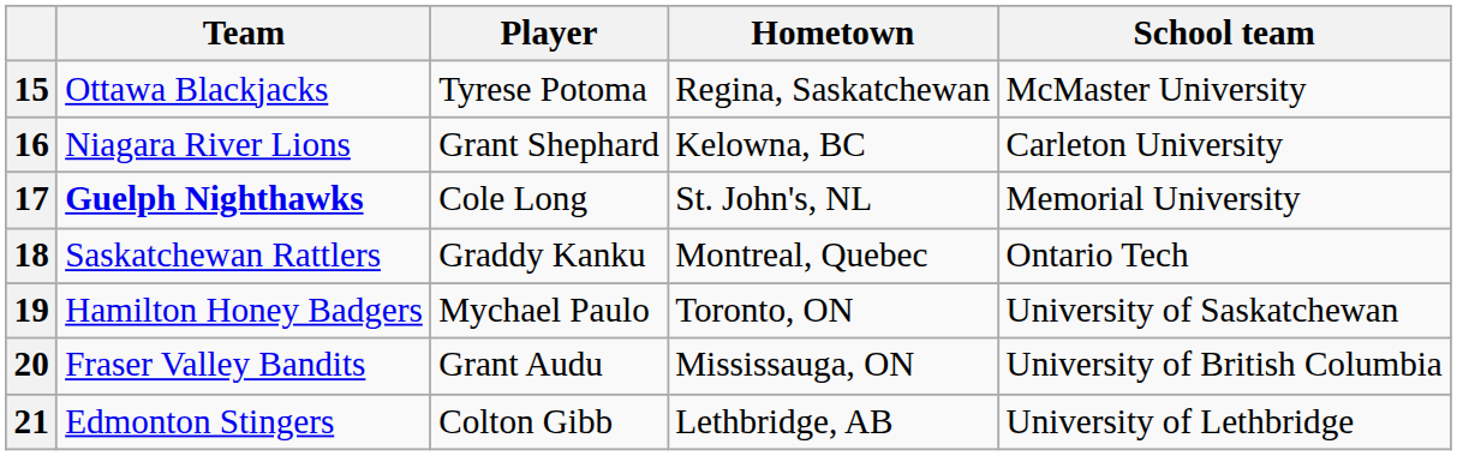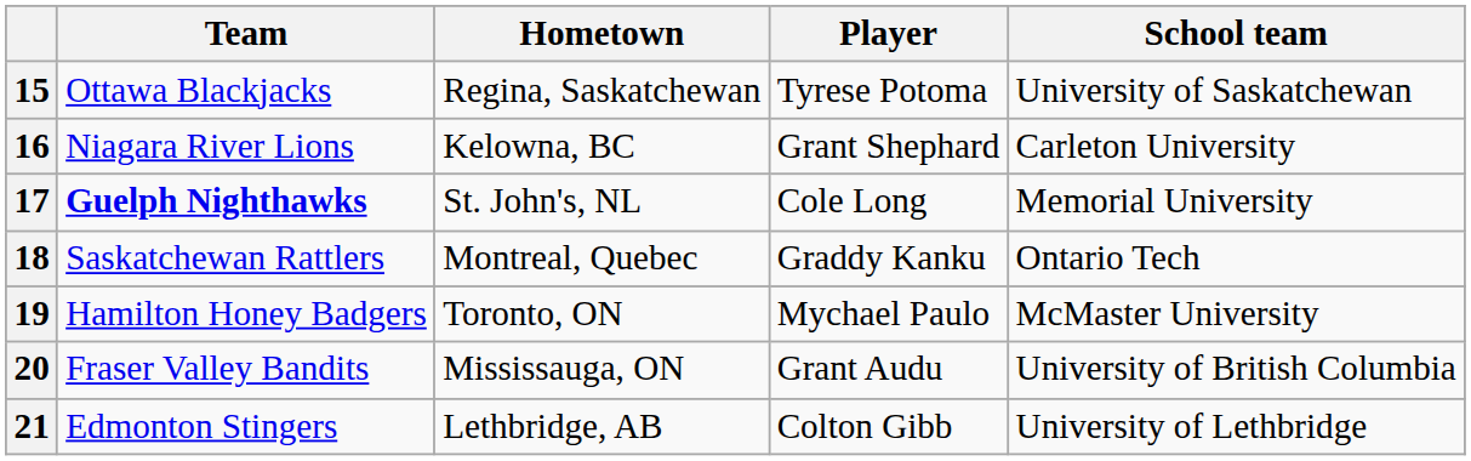 <table class="wikitable">
 <tr>
 <th></th>
 <th>Team</th>
+<th>Hometown</th>
 <th>Player</th>
-<th>Hometown</th>
 <th>School team</th>
 </tr>
 <tr>
 <th>15</th>
 <td><a href='#'>Ottawa Blackjacks</a></td>
+<td>Regina, Saskatchewan</td>
 <td>Tyrese Potoma</td>
-<td>Regina, Saskatchewan</td>
-<td>McMaster University</td>
+<td>University of Saskatchewan</td>
 </tr>
 <tr>
 <th>16</th>
 <td><a href='#'>Niagara River Lions</a></td>
+<td>Kelowna, BC</td>
 <td>Grant Shephard</td>
-<td>Kelowna, BC</td>
 <td>Carleton University</td>
 </tr>
 <tr>
 <th>17</th>
 <td><strong><a href='#'>Guelph Nighthawks</a></strong></td>
+<td>St. John's, NL</td>
 <td>Cole Long</td>
-<td>St. John's, NL</td>
 <td>Memorial University</td>
 </tr>
 <tr>
 <th>18</th>
 <td><a href='#'>Saskatchewan Rattlers</a></td>
+<td>Montreal, Quebec</td>
 <td>Graddy Kanku</td>
-<td>Montreal, Quebec</td>
 <td>Ontario Tech</td>
 </tr>
 <tr>
 <th>19</th>
 <td><a href='#'>Hamilton Honey Badgers</a></td>
+<td>Toronto, ON</td>
 <td>Mychael Paulo</td>
-<td>Toronto, ON</td>
-<td>University of Saskatchewan</td>
+<td>McMaster University</td>
 </tr>
 <tr>
 <th>20</th>
 <td><a href='#'>Fraser Valley Bandits</a></td>
+<td>Mississauga, ON</td>
 <td>Grant Audu</td>
-<td>Mississauga, ON</td>
 <td>University of British Columbia</td>
 </tr>
 <tr>
 <th>21</th>
 <td><a href='#'>Edmonton Stingers</a></td>
+<td>Lethbridge, AB</td>
 <td>Colton Gibb</td>
-<td>Lethbridge, AB</td>
 <td>University of Lethbridge</td>
 </tr>
 </table>
